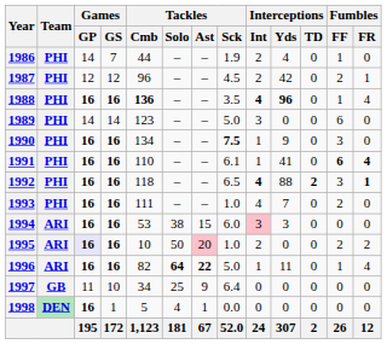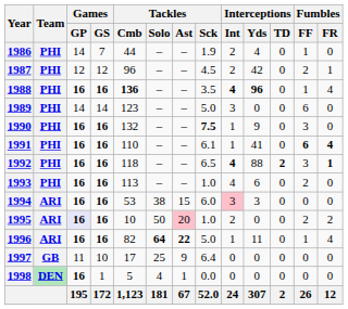 <table class="wikitable sortable" style="text-align: center;">
 <tr>
 <th rowspan="2">Year</th>
 <th rowspan="2">Team</th>
 <th colspan="2">Games</th>
 <th colspan="4">Tackles</th>
 <th colspan="3">Interceptions</th>
 <th colspan="2">Fumbles</th>
 </tr>
 <tr>
 <th>GP</th>
 <th>GS</th>
 <th>Cmb</th>
 <th>Solo</th>
 <th>Ast</th>
 <th>Sck</th>
 <th>Int</th>
 <th>Yds</th>
 <th>TD</th>
 <th>FF</th>
 <th>FR</th>
 </tr>
 <tr>
 <th><a href='#'>1986</a></th>
 <th><a href='#'>PHI</a></th>
 <td>14</td>
 <td>7</td>
 <td>44</td>
 <td>–</td>
 <td>–</td>
 <td>1.9</td>
 <td>2</td>
 <td>4</td>
 <td>0</td>
 <td>1</td>
 <td>0</td>
 </tr>
 <tr>
 <th><a href='#'>1987</a></th>
 <th><a href='#'>PHI</a></th>
 <td>12</td>
 <td>12</td>
 <td>96</td>
 <td>–</td>
 <td>–</td>
 <td>4.5</td>
 <td>2</td>
 <td>42</td>
 <td>0</td>
 <td>2</td>
 <td>1</td>
 </tr>
 <tr>
 <th><a href='#'>1988</a></th>
 <th><a href='#'>PHI</a></th>
 <td><strong>16</strong></td>
 <td><strong>16</strong></td>
 <td><strong>136</strong></td>
 <td>–</td>
 <td>–</td>
 <td>3.5</td>
 <td><strong>4</strong></td>
 <td><strong>96</strong></td>
 <td>0</td>
 <td>1</td>
 <td>4</td>
 </tr>
 <tr>
 <th><a href='#'>1989</a></th>
 <th><a href='#'>PHI</a></th>
 <td>14</td>
 <td>14</td>
 <td>123</td>
 <td>–</td>
 <td>–</td>
 <td>5.0</td>
 <td>3</td>
 <td>0</td>
 <td>0</td>
 <td>6</td>
 <td>0</td>
 </tr>
 <tr>
 <th><a href='#'>1990</a></th>
 <th><a href='#'>PHI</a></th>
 <td><strong>16</strong></td>
 <td><strong>16</strong></td>
-<td>134</td>
+<td>132</td>
 <td>–</td>
 <td>–</td>
 <td><strong>7.5</strong></td>
 <td>1</td>
 <td>9</td>
 <td>0</td>
 <td>3</td>
 <td>0</td>
 </tr>
 <tr>
 <th><a href='#'>1991</a></th>
 <th><a href='#'>PHI</a></th>
 <td><strong>16</strong></td>
 <td><strong>16</strong></td>
 <td>110</td>
 <td>–</td>
 <td>–</td>
 <td>6.1</td>
 <td>1</td>
 <td>41</td>
 <td>0</td>
 <td><strong>6</strong></td>
 <td><strong>4</strong></td>
 </tr>
 <tr>
 <th><a href='#'>1992</a></th>
 <th><a href='#'>PHI</a></th>
 <td><strong>16</strong></td>
 <td><strong>16</strong></td>
 <td>118</td>
 <td>–</td>
 <td>–</td>
 <td>6.5</td>
 <td><strong>4</strong></td>
 <td>88</td>
 <td><strong>2</strong></td>
 <td>3</td>
 <td><strong>1</strong></td>
 </tr>
 <tr>
 <th><a href='#'>1993</a></th>
 <th><a href='#'>PHI</a></th>
 <td><strong>16</strong></td>
 <td><strong>16</strong></td>
-<td>111</td>
+<td>113</td>
 <td>–</td>
 <td>–</td>
 <td>1.0</td>
 <td>4</td>
-<td>7</td>
+<td>6</td>
 <td>0</td>
 <td>2</td>
 <td>0</td>
 </tr>
 <tr>
 <th><a href='#'>1994</a></th>
 <th><a href='#'>ARI</a></th>
 <td><strong>16</strong></td>
 <td><strong>16</strong></td>
 <td>53</td>
 <td>38</td>
 <td>15</td>
 <td>6.0</td>
 <td style="background: pink;">3</td>
 <td>3</td>
 <td>0</td>
 <td>0</td>
 <td>0</td>
 </tr>
 <tr>
 <th><a href='#'>1995</a></th>
 <th><a href='#'>ARI</a></th>
 <td style="background: lavender;"><strong>16</strong></td>
 <td><strong>16</strong></td>
 <td>10</td>
 <td>50</td>
 <td style="background: pink;">20</td>
 <td>1.0</td>
 <td>2</td>
 <td>0</td>
 <td>0</td>
 <td>2</td>
 <td>2</td>
 </tr>
 <tr>
 <th><a href='#'>1996</a></th>
 <th><a href='#'>ARI</a></th>
 <td><strong>16</strong></td>
 <td><strong>16</strong></td>
 <td>82</td>
 <td><strong>64</strong></td>
 <td><strong>22</strong></td>
 <td>5.0</td>
 <td>1</td>
 <td>11</td>
 <td>0</td>
 <td>1</td>
 <td>4</td>
 </tr>
 <tr>
 <th><a href='#'>1997</a></th>
 <th><a href='#'>GB</a></th>
 <td>11</td>
 <td>10</td>
-<td>34</td>
+<td>17</td>
 <td>25</td>
 <td>9</td>
 <td>6.4</td>
 <td>0</td>
 <td>0</td>
 <td>0</td>
 <td>0</td>
 <td>0</td>
 </tr>
 <tr>
 <th><a href='#'>1998</a></th>
 <th style="background:#afe6ba;"><a href='#'>DEN</a></th>
 <td><strong>16</strong></td>
 <td>1</td>
 <td>5</td>
 <td>4</td>
 <td>1</td>
 <td>0.0</td>
 <td>0</td>
 <td>0</td>
 <td>0</td>
 <td>0</td>
 <td>0</td>
 </tr>
 <tr>
 <th colspan="2"></th>
 <th>195</th>
 <th>172</th>
 <th>1,123</th>
 <th>181</th>
 <th>67</th>
 <th>52.0</th>
 <th>24</th>
 <th>307</th>
 <th>2</th>
 <th>26</th>
 <th>12</th>
 </tr>
 </table>
